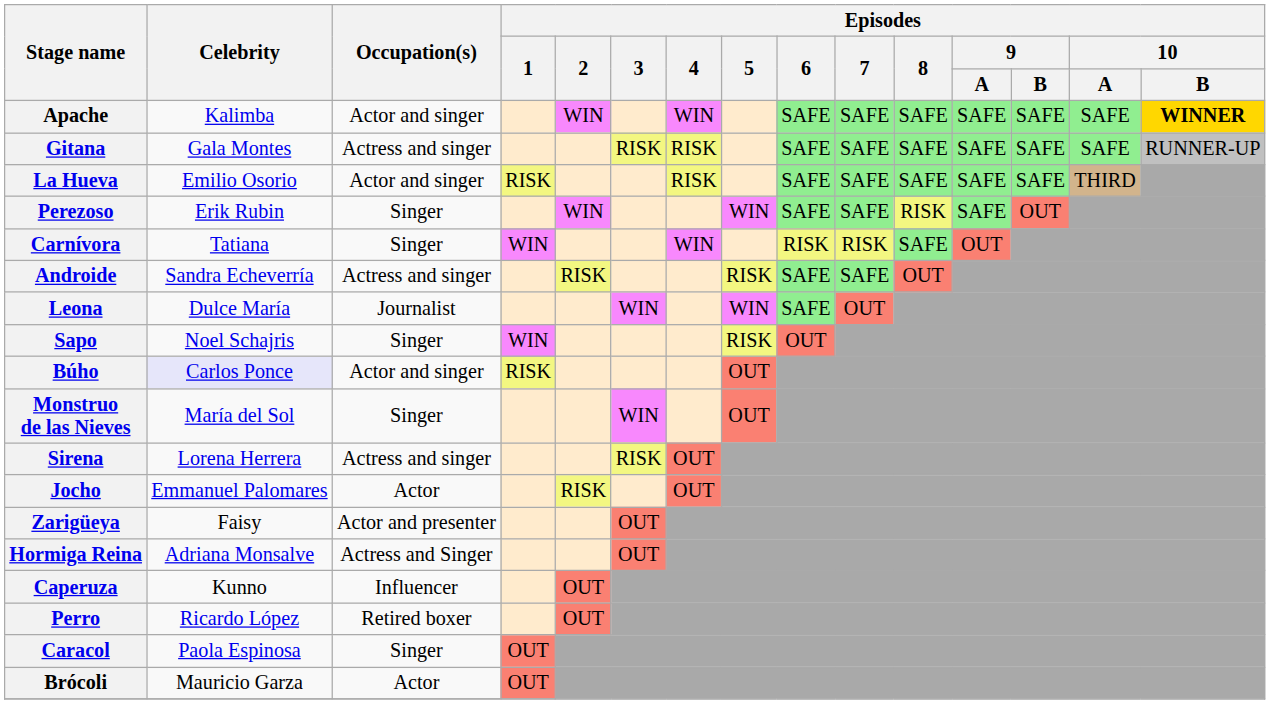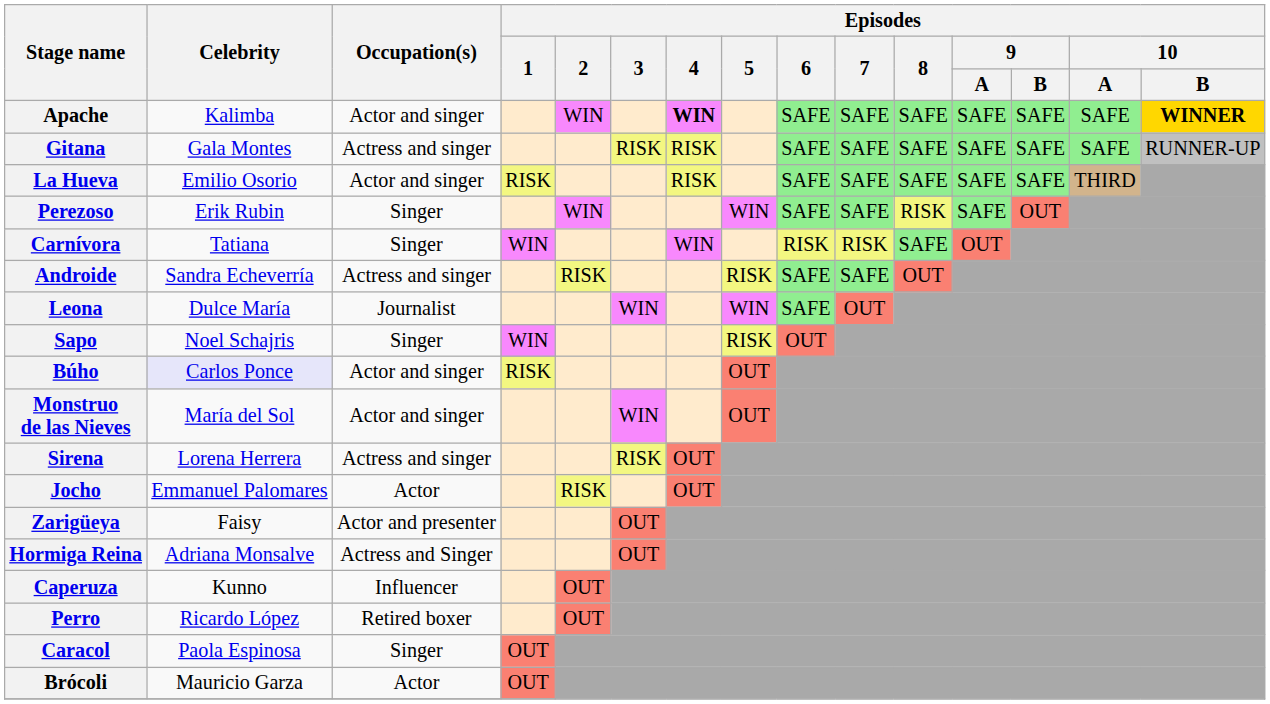 <table class="wikitable" style="text-align:center; ">
 <tr>
 <th rowspan="3">Stage name</th>
 <th rowspan="3">Celebrity</th>
 <th rowspan="3">Occupation(s)</th>
 <th colspan="12">Episodes</th>
 </tr>
 <tr>
 <th rowspan="2">1</th>
 <th rowspan="2">2</th>
 <th rowspan="2">3</th>
 <th rowspan="2">4</th>
 <th rowspan="2">5</th>
 <th rowspan="2">6</th>
 <th rowspan="2">7</th>
 <th rowspan="2">8</th>
 <th colspan="2">9</th>
 <th colspan="2">10</th>
 </tr>
 <tr>
 <th>A</th>
 <th>B</th>
 <th>A</th>
 <th>B</th>
 </tr>
 <tr>
 <th>Apache</th>
 <td><a href='#'>Kalimba</a></td>
 <td>Actor and singer</td>
 <td bgcolor=#FFEBCD></td>
 <td bgcolor=#F888FD>WIN</td>
 <td bgcolor=#FFEBCD></td>
-<td bgcolor=#F888FD>WIN</td>
+<td bgcolor=#F888FD><strong>WIN</strong></td>
 <td bgcolor=#FFEBCD></td>
 <td bgcolor=lightgreen>SAFE</td>
 <td bgcolor=lightgreen>SAFE</td>
 <td bgcolor=lightgreen>SAFE</td>
 <td bgcolor=lightgreen>SAFE</td>
 <td bgcolor=lightgreen>SAFE</td>
 <td bgcolor=lightgreen>SAFE</td>
 <td bgcolor=gold><strong>WINNER</strong></td>
 </tr>
 <tr>
 <th><a href='#'>Gitana</a></th>
 <td><a href='#'>Gala Montes</a></td>
 <td>Actress and singer</td>
 <td bgcolor=#FFEBCD></td>
 <td bgcolor=#FFEBCD></td>
 <td bgcolor=#F3F781>RISK</td>
 <td bgcolor=#F3F781>RISK</td>
 <td bgcolor=#FFEBCD></td>
 <td bgcolor=lightgreen>SAFE</td>
 <td bgcolor=lightgreen>SAFE</td>
 <td bgcolor=lightgreen>SAFE</td>
 <td bgcolor=lightgreen>SAFE</td>
 <td bgcolor=lightgreen>SAFE</td>
 <td bgcolor=lightgreen>SAFE</td>
 <td bgcolor=silver>RUNNER-UP</td>
 </tr>
 <tr>
 <th><a href='#'>La Hueva</a></th>
 <td><a href='#'>Emilio Osorio</a></td>
 <td>Actor and singer</td>
 <td bgcolor=#F3F781>RISK</td>
 <td bgcolor=#FFEBCD></td>
 <td bgcolor=#FFEBCD></td>
 <td bgcolor=#F3F781>RISK</td>
 <td bgcolor=#FFEBCD></td>
 <td bgcolor=lightgreen>SAFE</td>
 <td bgcolor=lightgreen>SAFE</td>
 <td bgcolor=lightgreen>SAFE</td>
 <td bgcolor=lightgreen>SAFE</td>
 <td bgcolor=lightgreen>SAFE</td>
 <td bgcolor=tan>THIRD</td>
 <td colspan="1" bgcolor="darkgrey"></td>
 </tr>
 <tr>
 <th><a href='#'>Perezoso</a></th>
 <td><a href='#'>Erik Rubin</a></td>
 <td>Singer</td>
 <td bgcolor=#FFEBCD></td>
 <td bgcolor=#F888FD>WIN</td>
 <td bgcolor=#FFEBCD></td>
 <td bgcolor=#FFEBCD></td>
 <td bgcolor=#F888FD>WIN</td>
 <td bgcolor=lightgreen>SAFE</td>
 <td bgcolor=lightgreen>SAFE</td>
 <td bgcolor=#F3F781>RISK</td>
 <td bgcolor=lightgreen>SAFE</td>
 <td bgcolor="salmon">OUT</td>
 <td colspan="3" bgcolor="darkgrey"></td>
 </tr>
 <tr>
 <th><a href='#'>Carnívora</a></th>
 <td><a href='#'>Tatiana</a></td>
 <td>Singer</td>
 <td bgcolor=#F888FD>WIN</td>
 <td bgcolor=#FFEBCD></td>
 <td bgcolor=#FFEBCD></td>
 <td bgcolor=#F888FD>WIN</td>
 <td bgcolor=#FFEBCD></td>
 <td bgcolor=#F3F781>RISK</td>
 <td bgcolor=#F3F781>RISK</td>
 <td bgcolor=lightgreen>SAFE</td>
 <td bgcolor="salmon">OUT</td>
 <td colspan="4" bgcolor="darkgrey"></td>
 </tr>
 <tr>
 <th><a href='#'>Androide</a></th>
 <td><a href='#'>Sandra Echeverría</a></td>
 <td>Actress and singer</td>
 <td bgcolor=#FFEBCD></td>
 <td bgcolor=#F3F781>RISK</td>
 <td bgcolor=#FFEBCD></td>
 <td bgcolor=#FFEBCD></td>
 <td bgcolor=#F3F781>RISK</td>
 <td bgcolor=lightgreen>SAFE</td>
 <td bgcolor=lightgreen>SAFE</td>
 <td bgcolor="salmon">OUT</td>
 <td colspan="5" bgcolor="darkgrey"></td>
 </tr>
 <tr>
 <th><a href='#'>Leona</a></th>
 <td><a href='#'>Dulce María</a></td>
 <td>Journalist</td>
 <td bgcolor=#FFEBCD></td>
 <td bgcolor=#FFEBCD></td>
 <td bgcolor=#F888FD>WIN</td>
 <td bgcolor=#FFEBCD></td>
 <td bgcolor=#F888FD>WIN</td>
 <td bgcolor=lightgreen>SAFE</td>
 <td bgcolor="salmon">OUT</td>
 <td colspan="6" bgcolor="darkgrey"></td>
 </tr>
 <tr>
 <th><a href='#'>Sapo</a></th>
 <td><a href='#'>Noel Schajris</a></td>
 <td>Singer</td>
 <td bgcolor=#F888FD>WIN</td>
 <td bgcolor=#FFEBCD></td>
 <td bgcolor=#FFEBCD></td>
 <td bgcolor=#FFEBCD></td>
 <td bgcolor=#F3F781>RISK</td>
 <td bgcolor="salmon">OUT</td>
 <td colspan="7" bgcolor="darkgrey"></td>
 </tr>
 <tr>
 <th><a href='#'>Búho</a></th>
 <td style="background: lavender;"><a href='#'>Carlos Ponce</a></td>
 <td>Actor and singer</td>
 <td bgcolor=#F3F781>RISK</td>
 <td bgcolor=#FFEBCD></td>
 <td bgcolor=#FFEBCD></td>
 <td bgcolor=#FFEBCD></td>
 <td bgcolor="salmon">OUT</td>
 <td colspan="8" bgcolor="darkgrey"></td>
 </tr>
 <tr>
 <th><a href='#'>Monstruo<br>de las Nieves</a></th>
 <td><a href='#'>María del Sol</a></td>
-<td>Singer</td>
+<td>Actor and singer</td>
 <td bgcolor=#FFEBCD></td>
 <td bgcolor=#FFEBCD></td>
 <td bgcolor=#F888FD>WIN</td>
 <td bgcolor=#FFEBCD></td>
 <td bgcolor="salmon">OUT</td>
 <td colspan="9" bgcolor="darkgrey"></td>
 </tr>
 <tr>
 <th><a href='#'>Sirena</a></th>
 <td><a href='#'>Lorena Herrera</a></td>
 <td>Actress and singer</td>
 <td bgcolor=#FFEBCD></td>
 <td bgcolor=#FFEBCD></td>
 <td bgcolor=#F3F781>RISK</td>
 <td bgcolor="salmon">OUT</td>
 <td colspan="10" bgcolor="darkgrey"></td>
 </tr>
 <tr>
 <th><a href='#'>Jocho</a></th>
 <td><a href='#'>Emmanuel Palomares</a></td>
 <td>Actor</td>
 <td bgcolor=#FFEBCD></td>
 <td bgcolor=#F3F781>RISK</td>
 <td bgcolor=#FFEBCD></td>
 <td bgcolor="salmon">OUT</td>
 <td colspan="11" bgcolor="darkgrey"></td>
 </tr>
 <tr>
 <th><a href='#'>Zarigüeya</a></th>
 <td>Faisy</td>
 <td>Actor and presenter</td>
 <td bgcolor=#FFEBCD></td>
 <td bgcolor=#FFEBCD></td>
 <td bgcolor="salmon">OUT</td>
 <td colspan="12" bgcolor="darkgrey"></td>
 </tr>
 <tr>
 <th><a href='#'>Hormiga Reina</a></th>
 <td><a href='#'>Adriana Monsalve</a></td>
 <td>Actress and Singer</td>
 <td bgcolor=#FFEBCD></td>
 <td bgcolor=#FFEBCD></td>
 <td bgcolor="salmon">OUT</td>
 <td colspan="13" bgcolor="darkgrey"></td>
 </tr>
 <tr>
 <th><a href='#'>Caperuza</a></th>
 <td>Kunno</td>
 <td>Influencer</td>
 <td bgcolor=#FFEBCD></td>
 <td bgcolor=salmon>OUT</td>
 <td colspan="14" bgcolor="darkgrey"></td>
 </tr>
 <tr>
 <th><a href='#'>Perro</a></th>
 <td><a href='#'>Ricardo López</a></td>
 <td>Retired boxer</td>
 <td bgcolor=#FFEBCD></td>
 <td bgcolor=salmon>OUT</td>
 <td colspan="15" bgcolor="darkgrey"></td>
 </tr>
 <tr>
 <th><a href='#'>Caracol</a></th>
 <td><a href='#'>Paola Espinosa</a></td>
 <td>Singer</td>
 <td bgcolor=salmon>OUT</td>
 <td colspan="16" bgcolor="darkgrey"></td>
 </tr>
 <tr>
 <th>Brócoli</th>
 <td>Mauricio Garza</td>
 <td>Actor</td>
 <td bgcolor=salmon>OUT</td>
 <td colspan="17" bgcolor="darkgrey"></td>
 </tr>
 <tr>
 </tr>
 </table>
